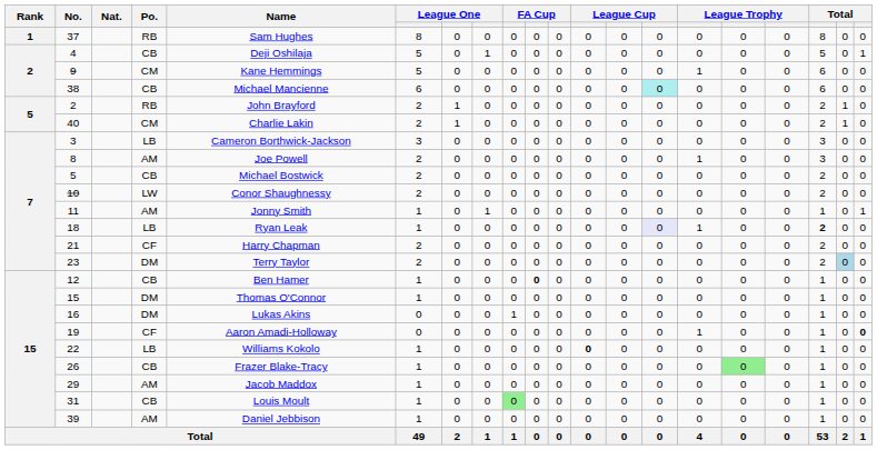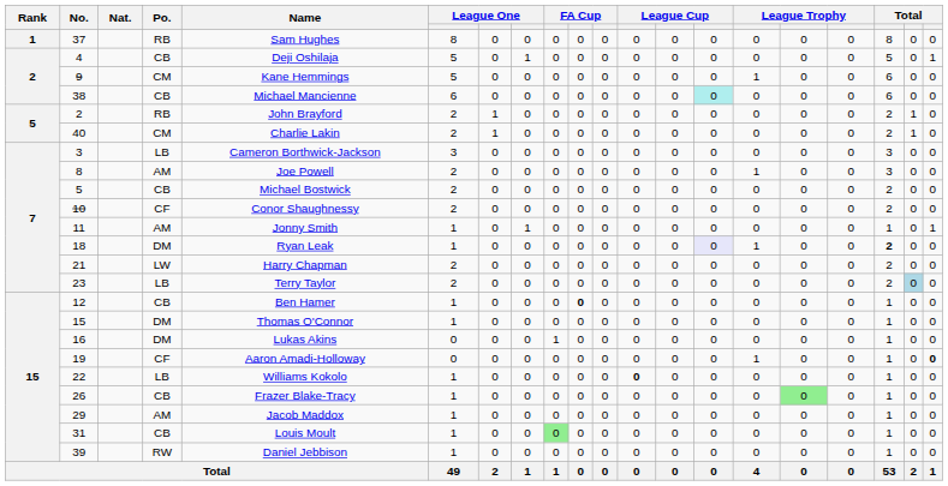 <table class="wikitable" style="text-align:center; font-size:95%; width:95%;">
 <tr>
 <th rowspan=2>Rank</th>
 <th rowspan=2>No.</th>
 <th rowspan=2>Nat.</th>
 <th rowspan=2>Po.</th>
 <th rowspan=2>Name</th>
 <th colspan=3><a href='#'>League One</a></th>
 <th colspan=3><a href='#'>FA Cup</a></th>
 <th colspan=3><a href='#'>League Cup</a></th>
 <th colspan=3><a href='#'>League Trophy</a></th>
 <th colspan=3>Total</th>
 </tr>
 <tr>
 <th></th>
 <th></th>
 <th></th>
 <th></th>
 <th></th>
 <th></th>
 <th></th>
 <th></th>
 <th></th>
 <th></th>
 <th></th>
 <th></th>
 <th></th>
 <th></th>
 <th></th>
 </tr>
 <tr>
 <th rowspan=1>1</th>
 <td>37</td>
 <td></td>
 <td>RB</td>
 <td><a href='#'>Sam Hughes</a></td>
 <td>8</td>
 <td>0</td>
 <td>0</td>
 <td>0</td>
 <td>0</td>
 <td>0</td>
 <td>0</td>
 <td>0</td>
 <td>0</td>
 <td>0</td>
 <td>0</td>
 <td>0</td>
 <td>8</td>
 <td>0</td>
 <td>0</td>
 </tr>
 <tr>
 <th rowspan=3>2</th>
 <td>4</td>
 <td></td>
 <td>CB</td>
 <td><a href='#'>Deji Oshilaja</a></td>
 <td>5</td>
 <td>0</td>
 <td>1</td>
 <td>0</td>
 <td>0</td>
 <td>0</td>
 <td>0</td>
 <td>0</td>
 <td>0</td>
 <td>0</td>
 <td>0</td>
 <td>0</td>
 <td>5</td>
 <td>0</td>
 <td>1</td>
 </tr>
 <tr>
 <td><s>9</s></td>
 <td></td>
 <td>CM</td>
 <td><a href='#'>Kane Hemmings</a></td>
 <td>5</td>
 <td>0</td>
 <td>0</td>
 <td>0</td>
 <td>0</td>
 <td>0</td>
 <td>0</td>
 <td>0</td>
 <td>0</td>
 <td>1</td>
 <td>0</td>
 <td>0</td>
 <td>6</td>
 <td>0</td>
 <td>0</td>
 </tr>
 <tr>
 <td>38</td>
 <td></td>
 <td>CB</td>
 <td><a href='#'>Michael Mancienne</a></td>
 <td>6</td>
 <td>0</td>
 <td>0</td>
 <td>0</td>
 <td>0</td>
 <td>0</td>
 <td>0</td>
 <td>0</td>
 <td style="background: paleturquoise;">0</td>
 <td>0</td>
 <td>0</td>
 <td>0</td>
 <td>6</td>
 <td>0</td>
 <td>0</td>
 </tr>
 <tr>
 <th rowspan=2>5</th>
 <td>2</td>
 <td></td>
 <td>RB</td>
 <td><a href='#'>John Brayford</a></td>
 <td>2</td>
 <td>1</td>
 <td>0</td>
 <td>0</td>
 <td>0</td>
 <td>0</td>
 <td>0</td>
 <td>0</td>
 <td>0</td>
 <td>0</td>
 <td>0</td>
 <td>0</td>
 <td>2</td>
 <td>1</td>
 <td>0</td>
 </tr>
 <tr>
 <td>40</td>
 <td></td>
 <td>CM</td>
 <td><a href='#'>Charlie Lakin</a></td>
 <td>2</td>
 <td>1</td>
 <td>0</td>
 <td>0</td>
 <td>0</td>
 <td>0</td>
 <td>0</td>
 <td>0</td>
 <td>0</td>
 <td>0</td>
 <td>0</td>
 <td>0</td>
 <td>2</td>
 <td>1</td>
 <td>0</td>
 </tr>
 <tr>
 <th rowspan=8>7</th>
 <td>3</td>
 <td></td>
 <td>LB</td>
 <td><a href='#'>Cameron Borthwick-Jackson</a></td>
 <td>3</td>
 <td>0</td>
 <td>0</td>
 <td>0</td>
 <td>0</td>
 <td>0</td>
 <td>0</td>
 <td>0</td>
 <td>0</td>
 <td>0</td>
 <td>0</td>
 <td>0</td>
 <td>3</td>
 <td>0</td>
 <td>0</td>
 </tr>
 <tr>
 <td>8</td>
 <td></td>
 <td>AM</td>
 <td><a href='#'>Joe Powell</a></td>
 <td>2</td>
 <td>0</td>
 <td>0</td>
 <td>0</td>
 <td>0</td>
 <td>0</td>
 <td>0</td>
 <td>0</td>
 <td>0</td>
 <td>1</td>
 <td>0</td>
 <td>0</td>
 <td>3</td>
 <td>0</td>
 <td>0</td>
 </tr>
 <tr>
 <td>5</td>
 <td></td>
 <td>CB</td>
 <td><a href='#'>Michael Bostwick</a></td>
 <td>2</td>
 <td>0</td>
 <td>0</td>
 <td>0</td>
 <td>0</td>
 <td>0</td>
 <td>0</td>
 <td>0</td>
 <td>0</td>
 <td>0</td>
 <td>0</td>
 <td>0</td>
 <td>2</td>
 <td>0</td>
 <td>0</td>
 </tr>
 <tr>
 <td><s>10</s></td>
 <td></td>
-<td>LW</td>
+<td>CF</td>
 <td><a href='#'>Conor Shaughnessy</a></td>
 <td>2</td>
 <td>0</td>
 <td>0</td>
 <td>0</td>
 <td>0</td>
 <td>0</td>
 <td>0</td>
 <td>0</td>
 <td>0</td>
 <td>0</td>
 <td>0</td>
 <td>0</td>
 <td>2</td>
 <td>0</td>
 <td>0</td>
 </tr>
 <tr>
 <td>11</td>
 <td></td>
 <td>AM</td>
 <td><a href='#'>Jonny Smith</a></td>
 <td>1</td>
 <td>0</td>
 <td>1</td>
 <td>0</td>
 <td>0</td>
 <td>0</td>
 <td>0</td>
 <td>0</td>
 <td>0</td>
 <td>0</td>
 <td>0</td>
 <td>0</td>
 <td>1</td>
 <td>0</td>
 <td>1</td>
 </tr>
 <tr>
 <td>18</td>
 <td></td>
-<td>LB</td>
+<td>DM</td>
 <td><a href='#'>Ryan Leak</a></td>
 <td>1</td>
 <td>0</td>
 <td>0</td>
 <td>0</td>
 <td>0</td>
 <td>0</td>
 <td>0</td>
 <td>0</td>
 <td style="background: lavender;">0</td>
 <td>1</td>
 <td>0</td>
 <td>0</td>
 <td><strong>2</strong></td>
 <td>0</td>
 <td>0</td>
 </tr>
 <tr>
 <td>21</td>
 <td></td>
-<td>CF</td>
+<td>LW</td>
 <td><a href='#'>Harry Chapman</a></td>
 <td>2</td>
 <td>0</td>
 <td>0</td>
 <td>0</td>
 <td>0</td>
 <td>0</td>
 <td>0</td>
 <td>0</td>
 <td>0</td>
 <td>0</td>
 <td>0</td>
 <td>0</td>
 <td>2</td>
 <td>0</td>
 <td>0</td>
 </tr>
 <tr>
 <td>23</td>
 <td></td>
-<td>DM</td>
+<td>LB</td>
 <td><a href='#'>Terry Taylor</a></td>
 <td>2</td>
 <td>0</td>
 <td>0</td>
 <td>0</td>
 <td>0</td>
 <td>0</td>
 <td>0</td>
 <td>0</td>
 <td>0</td>
 <td>0</td>
 <td>0</td>
 <td>0</td>
 <td>2</td>
 <td style="background: lightblue;">0</td>
 <td>0</td>
 </tr>
 <tr>
 <th rowspan=9>15</th>
 <td>12</td>
 <td></td>
 <td>CB</td>
 <td><a href='#'>Ben Hamer</a></td>
 <td>1</td>
 <td>0</td>
 <td>0</td>
 <td>0</td>
 <td><strong>0</strong></td>
 <td>0</td>
 <td>0</td>
 <td>0</td>
 <td>0</td>
 <td>0</td>
 <td>0</td>
 <td>0</td>
 <td>1</td>
 <td>0</td>
 <td>0</td>
 </tr>
 <tr>
 <td>15</td>
 <td></td>
 <td>DM</td>
 <td><a href='#'>Thomas O'Connor</a></td>
 <td>1</td>
 <td>0</td>
 <td>0</td>
 <td>0</td>
 <td>0</td>
 <td>0</td>
 <td>0</td>
 <td>0</td>
 <td>0</td>
 <td>0</td>
 <td>0</td>
 <td>0</td>
 <td>1</td>
 <td>0</td>
 <td>0</td>
 </tr>
 <tr>
 <td>16</td>
 <td></td>
 <td>DM</td>
 <td><a href='#'>Lukas Akins</a></td>
 <td>0</td>
 <td>0</td>
 <td>0</td>
 <td>1</td>
 <td>0</td>
 <td>0</td>
 <td>0</td>
 <td>0</td>
 <td>0</td>
 <td>0</td>
 <td>0</td>
 <td>0</td>
 <td>1</td>
 <td>0</td>
 <td>0</td>
 </tr>
 <tr>
 <td>19</td>
 <td></td>
 <td>CF</td>
 <td><a href='#'>Aaron Amadi-Holloway</a></td>
 <td>0</td>
 <td>0</td>
 <td>0</td>
 <td>0</td>
 <td>0</td>
 <td>0</td>
 <td>0</td>
 <td>0</td>
 <td>0</td>
 <td>1</td>
 <td>0</td>
 <td>0</td>
 <td>1</td>
 <td>0</td>
 <td><strong>0</strong></td>
 </tr>
 <tr>
 <td>22</td>
 <td></td>
 <td>LB</td>
 <td><a href='#'>Williams Kokolo</a></td>
 <td>1</td>
 <td>0</td>
 <td>0</td>
 <td>0</td>
 <td>0</td>
 <td>0</td>
 <td><strong>0</strong></td>
 <td>0</td>
 <td>0</td>
 <td>0</td>
 <td>0</td>
 <td>0</td>
 <td>1</td>
 <td>0</td>
 <td>0</td>
 </tr>
 <tr>
 <td>26</td>
 <td></td>
 <td>CB</td>
 <td><a href='#'>Frazer Blake-Tracy</a></td>
 <td>1</td>
 <td>0</td>
 <td>0</td>
 <td>0</td>
 <td>0</td>
 <td>0</td>
 <td>0</td>
 <td>0</td>
 <td>0</td>
 <td>0</td>
 <td style="background: lightgreen;">0</td>
 <td>0</td>
 <td>1</td>
 <td>0</td>
 <td>0</td>
 </tr>
 <tr>
 <td>29</td>
 <td></td>
 <td>AM</td>
 <td><a href='#'>Jacob Maddox</a></td>
 <td>1</td>
 <td>0</td>
 <td>0</td>
 <td>0</td>
 <td>0</td>
 <td>0</td>
 <td>0</td>
 <td>0</td>
 <td>0</td>
 <td>0</td>
 <td>0</td>
 <td>0</td>
 <td>1</td>
 <td>0</td>
 <td>0</td>
 </tr>
 <tr>
 <td>31</td>
 <td></td>
 <td>CB</td>
 <td><a href='#'>Louis Moult</a></td>
 <td>1</td>
 <td>0</td>
 <td>0</td>
 <td style="background: lightgreen;">0</td>
 <td>0</td>
 <td>0</td>
 <td>0</td>
 <td>0</td>
 <td>0</td>
 <td>0</td>
 <td>0</td>
 <td>0</td>
 <td>1</td>
 <td>0</td>
 <td>0</td>
 </tr>
 <tr>
 <td>39</td>
 <td></td>
-<td>AM</td>
+<td>RW</td>
 <td><a href='#'>Daniel Jebbison</a></td>
 <td>1</td>
 <td>0</td>
 <td>0</td>
 <td>0</td>
 <td>0</td>
 <td>0</td>
 <td>0</td>
 <td>0</td>
 <td>0</td>
 <td>0</td>
 <td>0</td>
 <td>0</td>
 <td>1</td>
 <td>0</td>
 <td>0</td>
 </tr>
 <tr>
 <th colspan=5>Total</th>
 <th>49</th>
 <th>2</th>
 <th>1</th>
 <th>1</th>
 <th>0</th>
 <th>0</th>
 <th>0</th>
 <th>0</th>
 <th>0</th>
 <th>4</th>
 <th>0</th>
 <th>0</th>
 <th>53</th>
 <th>2</th>
 <th>1</th>
 </tr>
 </table>
